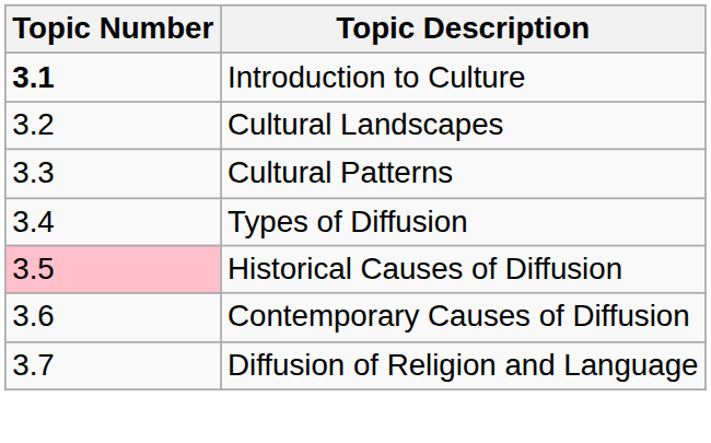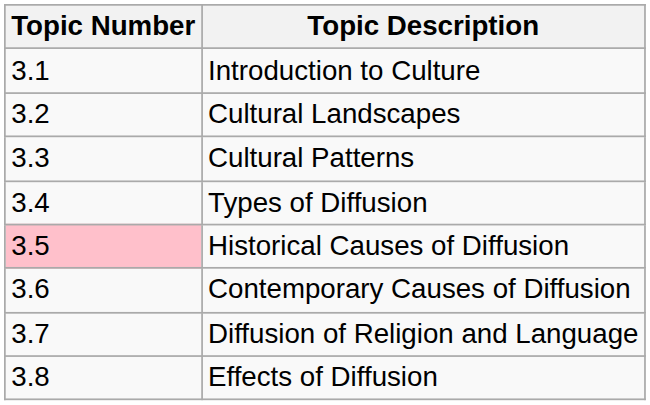 <table class="wikitable">
 <tr>
 <th>Topic Number</th>
 <th>Topic Description</th>
 </tr>
 <tr>
-<td><strong>3.1</strong></td>
+<td>3.1</td>
 <td>Introduction to Culture</td>
 </tr>
 <tr>
 <td>3.2</td>
 <td>Cultural Landscapes</td>
 </tr>
 <tr>
 <td>3.3</td>
 <td>Cultural Patterns</td>
 </tr>
 <tr>
 <td>3.4</td>
 <td>Types of Diffusion</td>
 </tr>
 <tr>
 <td style="background: pink;">3.5</td>
 <td>Historical Causes of Diffusion</td>
 </tr>
 <tr>
 <td>3.6</td>
 <td>Contemporary Causes of Diffusion</td>
 </tr>
 <tr>
 <td>3.7</td>
 <td>Diffusion of Religion and Language</td>
 </tr>
+<tr>
+<td>3.8</td>
+<td>Effects of Diffusion</td>
+</tr>
 </table>
